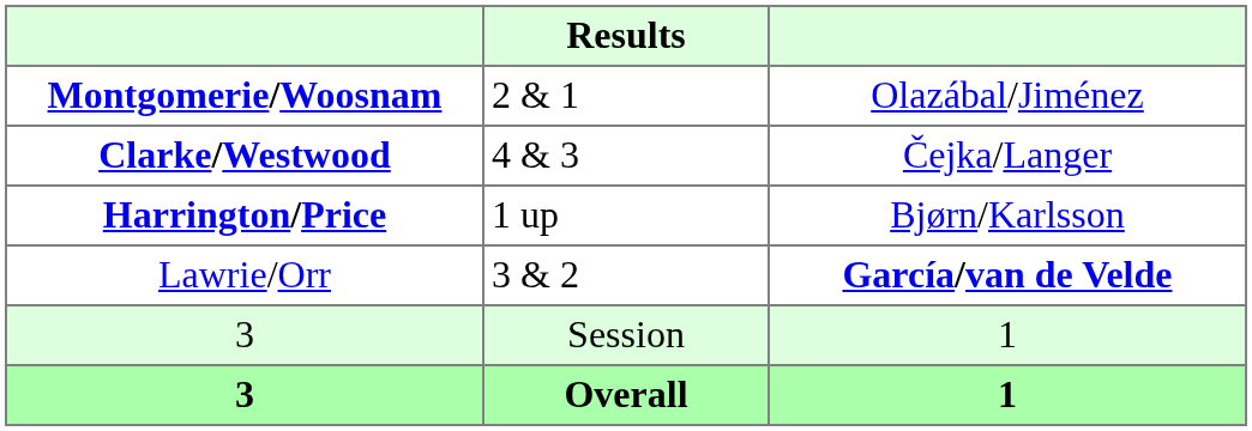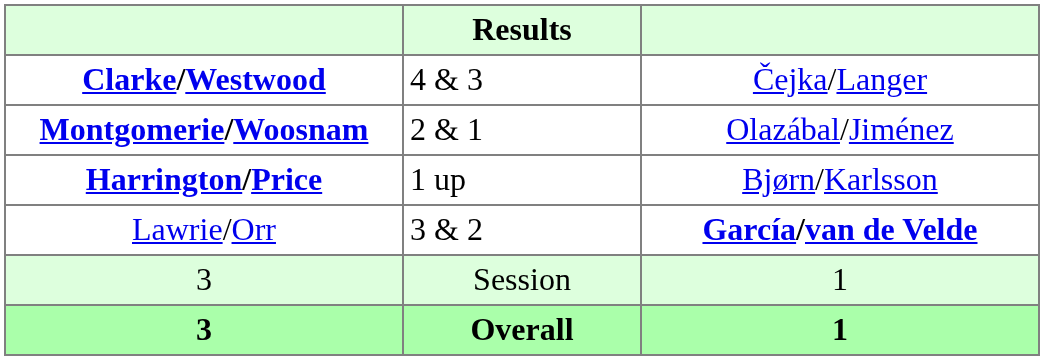 <table border="1" cellpadding="3" style="border-collapse:collapse; text-align:center;">
 <tr style="background:#ddffdd;">
 <th style="width:12em;"> </th>
 <th style="width:7em;">Results</th>
 <th style="width:12em;"></th>
 </tr>
 <tr>
+<td><strong><a href='#'>Clarke</a>/<a href='#'>Westwood</a></strong></td>
+<td align=left> 4 & 3</td>
+<td><a href='#'>Čejka</a>/<a href='#'>Langer</a></td>
+</tr>
+<tr>
 <td><strong><a href='#'>Montgomerie</a>/<a href='#'>Woosnam</a></strong></td>
 <td align=left> 2 & 1</td>
 <td><a href='#'>Olazábal</a>/<a href='#'>Jiménez</a></td>
-</tr>
-<tr>
-<td><strong><a href='#'>Clarke</a>/<a href='#'>Westwood</a></strong></td>
-<td align=left> 4 & 3</td>
-<td><a href='#'>Čejka</a>/<a href='#'>Langer</a></td>
 </tr>
 <tr>
 <td><strong><a href='#'>Harrington</a>/<a href='#'>Price</a></strong></td>
 <td align=left> 1 up</td>
 <td><a href='#'>Bjørn</a>/<a href='#'>Karlsson</a></td>
 </tr>
 <tr>
 <td><a href='#'>Lawrie</a>/<a href='#'>Orr</a></td>
 <td align=left> 3 & 2</td>
 <td><strong><a href='#'>García</a>/<a href='#'>van de Velde</a></strong></td>
 </tr>
 <tr style="background:#ddffdd;">
 <td>3</td>
 <td>Session</td>
 <td>1</td>
 </tr>
 <tr style="background:#aaffaa;">
 <th>3</th>
 <th>Overall</th>
 <th>1</th>
 </tr>
 </table>
